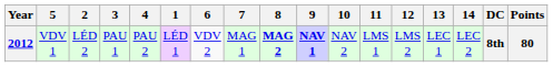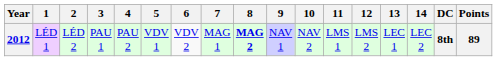 <table class="wikitable" style="text-align:center; font-size:90%">
 <tr>
 <th>Year</th>
-<th>5</th>
+<th>1</th>
 <th>2</th>
 <th>3</th>
 <th>4</th>
-<th>1</th>
+<th>5</th>
 <th>6</th>
 <th>7</th>
 <th>8</th>
 <th>9</th>
 <th>10</th>
 <th>11</th>
 <th>12</th>
 <th>13</th>
 <th>14</th>
 <th>DC</th>
 <th>Points</th>
 </tr>
 <tr>
 <th><a href='#'>2012</a></th>
-<td style="background:#DFFFDF;"><a href='#'>VDV<br>1</a><br></td>
+<td style="background:#EFCFFF;"><a href='#'>LÉD<br>1</a><br></td>
 <td style="background:#DFFFDF;"><a href='#'>LÉD<br>2</a><br></td>
 <td style="background:#DFFFDF;"><a href='#'>PAU<br>1</a><br></td>
 <td style="background:#DFFFDF;"><a href='#'>PAU<br>2</a><br></td>
-<td style="background:#EFCFFF;"><a href='#'>LÉD<br>1</a><br></td>
+<td style="background:#DFFFDF;"><a href='#'>VDV<br>1</a><br></td>
 <td style="background:#DFFFFDF;"><a href='#'>VDV<br>2</a><br></td>
 <td style="background:#DFFFDF;"><a href='#'>MAG<br>1</a><br></td>
 <td style="background:#DFFFDF;"><strong><a href='#'>MAG<br>2</a><br></strong></td>
-<td style="background:#CFCFFF;"><strong><a href='#'>NAV<br>1</a><br></strong></td>
+<td style="background:#CFCFFF;"><a href='#'>NAV<br>1</a><br></td>
 <td style="background:#DFFFDF;"><a href='#'>NAV<br>2</a><br></td>
 <td style="background:#DFFFDF;"><a href='#'>LMS<br>1</a><br></td>
 <td style="background:#DFFFDF;"><a href='#'>LMS<br>2</a><br></td>
 <td style="background:#DFFFDF;"><a href='#'>LEC<br>1</a><br></td>
 <td style="background:#DFFFDF;"><a href='#'>LEC<br>2</a><br></td>
 <th>8th</th>
-<th>80</th>
+<th>89</th>
 </tr>
 </table>
